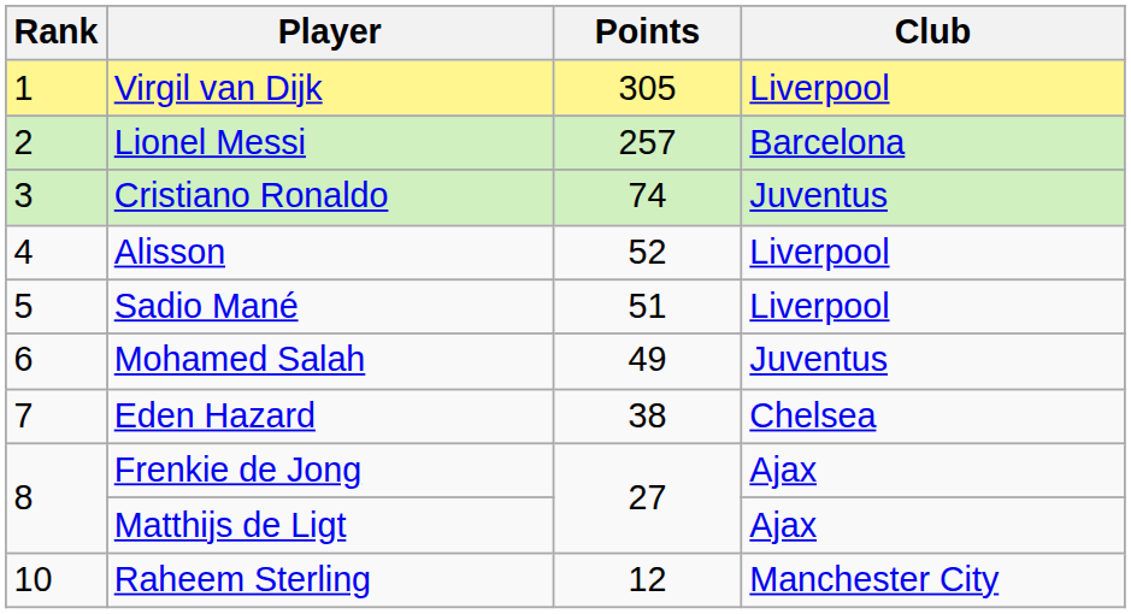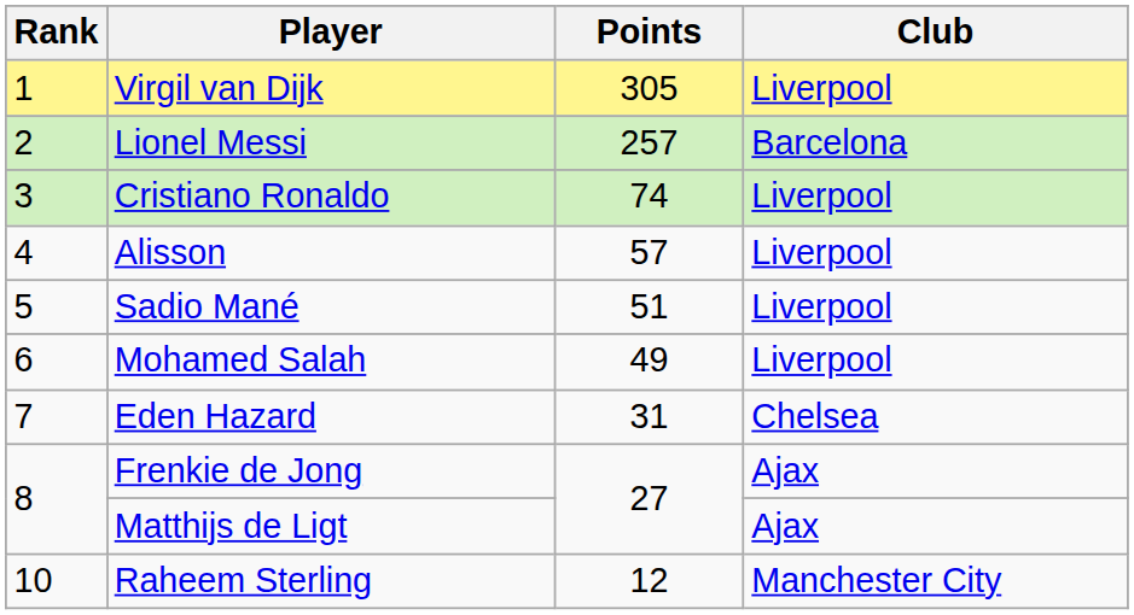 <table class="wikitable">
 <tr>
 <th style="width:25px">Rank</th>
 <th style="width:200px">Player</th>
 <th style="width:80px">Points</th>
 <th style="width:170px">Club</th>
 </tr>
 <tr bgcolor="#FFF68F">
 <td>1</td>
 <td> <a href='#'>Virgil van Dijk</a></td>
 <td style="text-align:center">305</td>
 <td> <a href='#'>Liverpool</a></td>
 </tr>
 <tr bgcolor="#D0F0C0">
 <td>2</td>
 <td> <a href='#'>Lionel Messi</a></td>
 <td style="text-align:center">257</td>
 <td> <a href='#'>Barcelona</a></td>
 </tr>
 <tr bgcolor="#D0F0C0">
 <td>3</td>
 <td> <a href='#'>Cristiano Ronaldo</a></td>
 <td style="text-align:center">74</td>
-<td> <a href='#'>Juventus</a></td>
+<td> <a href='#'>Liverpool</a></td>
 </tr>
 <tr>
 <td>4</td>
 <td> <a href='#'>Alisson</a></td>
-<td style="text-align:center">52</td>
+<td style="text-align:center">57</td>
 <td> <a href='#'>Liverpool</a></td>
 </tr>
 <tr>
 <td>5</td>
 <td> <a href='#'>Sadio Mané</a></td>
 <td style="text-align:center">51</td>
 <td> <a href='#'>Liverpool</a></td>
 </tr>
 <tr>
 <td>6</td>
 <td> <a href='#'>Mohamed Salah</a></td>
 <td style="text-align:center">49</td>
-<td> <a href='#'>Juventus</a></td>
+<td> <a href='#'>Liverpool</a></td>
 </tr>
 <tr>
 <td>7</td>
 <td> <a href='#'>Eden Hazard</a></td>
-<td style="text-align:center">38</td>
+<td style="text-align:center">31</td>
 <td> <a href='#'>Chelsea</a></td>
 </tr>
 <tr>
 <td rowspan="2">8 </td>
 <td> <a href='#'>Frenkie de Jong</a></td>
 <td rowspan="2" style="text-align:center">27</td>
 <td> <a href='#'>Ajax</a></td>
 </tr>
 <tr>
 <td> <a href='#'>Matthijs de Ligt</a></td>
 <td> <a href='#'>Ajax</a></td>
 </tr>
 <tr>
 <td>10</td>
 <td> <a href='#'>Raheem Sterling</a></td>
 <td style="text-align:center">12</td>
 <td> <a href='#'>Manchester City</a></td>
 </tr>
 </table>
